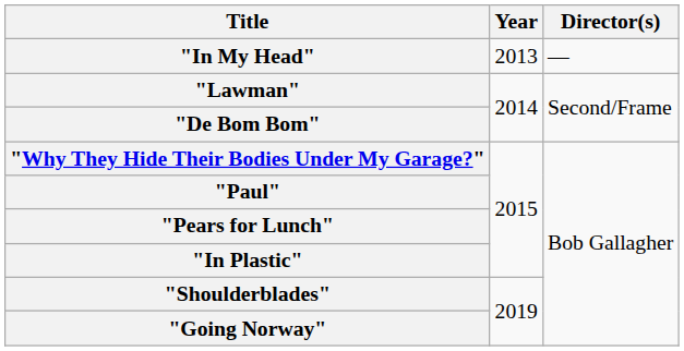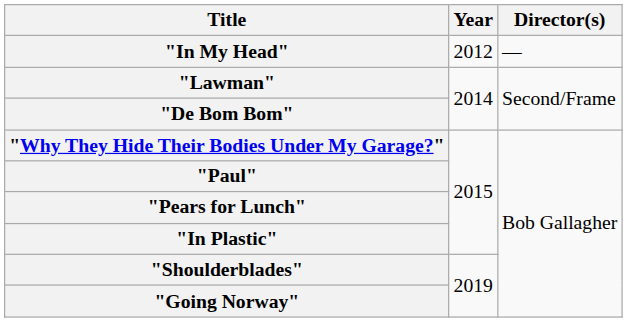 <table class="wikitable plainrowheaders">
 <tr>
 <th scope="col">Title</th>
 <th scope="col">Year</th>
 <th scope="col">Director(s)</th>
 </tr>
 <tr>
 <th scope="row">"In My Head"</th>
-<td>2013</td>
+<td>2012</td>
 <td>—</td>
 </tr>
 <tr>
 <th scope="row">"Lawman"</th>
 <td rowspan="2">2014</td>
 <td rowspan="2">Second/Frame</td>
 </tr>
 <tr>
 <th scope="row">"De Bom Bom"</th>
 </tr>
 <tr>
 <th scope="row">"<a href='#'>Why They Hide Their Bodies Under My Garage?</a>"</th>
 <td rowspan="4">2015</td>
 <td rowspan="6">Bob Gallagher</td>
 </tr>
 <tr>
 <th scope="row">"Paul"</th>
 </tr>
 <tr>
 <th scope="row">"Pears for Lunch"</th>
 </tr>
 <tr>
 <th scope="row">"In Plastic"</th>
 </tr>
 <tr>
 <th scope="row">"Shoulderblades"</th>
 <td rowspan="2">2019</td>
 </tr>
 <tr>
 <th scope="row">"Going Norway"</th>
 </tr>
 </table>
